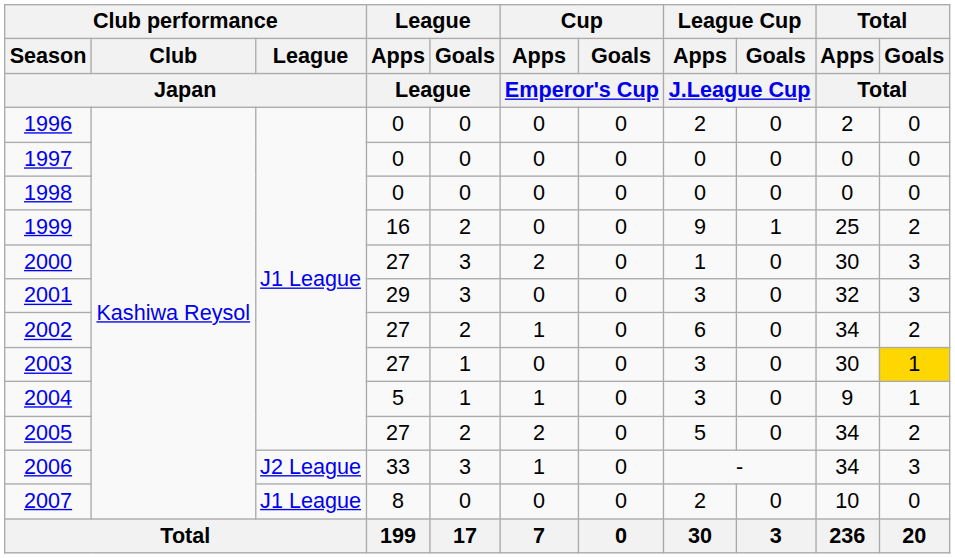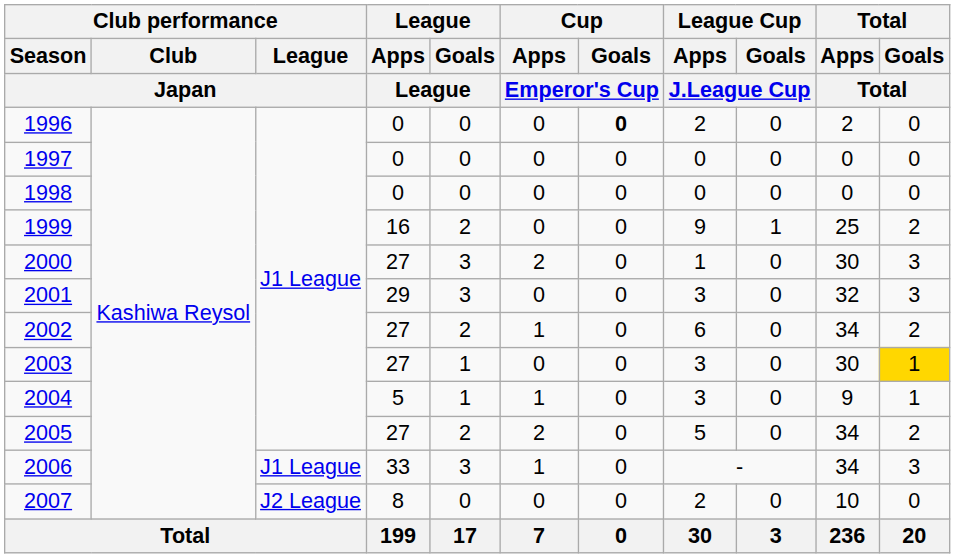 <table class="wikitable" style="text-align:center;">
 <tr>
 <th colspan=3>Club performance</th>
 <th colspan=2>League</th>
 <th colspan=2>Cup</th>
 <th colspan=2>League Cup</th>
 <th colspan=2>Total</th>
 </tr>
 <tr>
 <th>Season</th>
 <th>Club</th>
 <th>League</th>
 <th>Apps</th>
 <th>Goals</th>
 <th>Apps</th>
 <th>Goals</th>
 <th>Apps</th>
 <th>Goals</th>
 <th>Apps</th>
 <th>Goals</th>
 </tr>
 <tr>
 <th colspan=3>Japan</th>
 <th colspan=2>League</th>
 <th colspan=2><a href='#'>Emperor's Cup</a></th>
 <th colspan=2><a href='#'>J.League Cup</a></th>
 <th colspan=2>Total</th>
 </tr>
 <tr>
 <td><a href='#'>1996</a></td>
 <td rowspan="12"><a href='#'>Kashiwa Reysol</a></td>
 <td rowspan="10"><a href='#'>J1 League</a></td>
 <td>0</td>
 <td>0</td>
 <td>0</td>
-<td>0</td>
+<td><strong>0</strong></td>
 <td>2</td>
 <td>0</td>
 <td>2</td>
 <td>0</td>
 </tr>
 <tr>
 <td><a href='#'>1997</a></td>
 <td>0</td>
 <td>0</td>
 <td>0</td>
 <td>0</td>
 <td>0</td>
 <td>0</td>
 <td>0</td>
 <td>0</td>
 </tr>
 <tr>
 <td><a href='#'>1998</a></td>
 <td>0</td>
 <td>0</td>
 <td>0</td>
 <td>0</td>
 <td>0</td>
 <td>0</td>
 <td>0</td>
 <td>0</td>
 </tr>
 <tr>
 <td><a href='#'>1999</a></td>
 <td>16</td>
 <td>2</td>
 <td>0</td>
 <td>0</td>
 <td>9</td>
 <td>1</td>
 <td>25</td>
 <td>2</td>
 </tr>
 <tr>
 <td><a href='#'>2000</a></td>
 <td>27</td>
 <td>3</td>
 <td>2</td>
 <td>0</td>
 <td>1</td>
 <td>0</td>
 <td>30</td>
 <td>3</td>
 </tr>
 <tr>
 <td><a href='#'>2001</a></td>
 <td>29</td>
 <td>3</td>
 <td>0</td>
 <td>0</td>
 <td>3</td>
 <td>0</td>
 <td>32</td>
 <td>3</td>
 </tr>
 <tr>
 <td><a href='#'>2002</a></td>
 <td>27</td>
 <td>2</td>
 <td>1</td>
 <td>0</td>
 <td>6</td>
 <td>0</td>
 <td>34</td>
 <td>2</td>
 </tr>
 <tr>
 <td><a href='#'>2003</a></td>
 <td>27</td>
 <td>1</td>
 <td>0</td>
 <td>0</td>
 <td>3</td>
 <td>0</td>
 <td>30</td>
 <td style="background: gold;">1</td>
 </tr>
 <tr>
 <td><a href='#'>2004</a></td>
 <td>5</td>
 <td>1</td>
 <td>1</td>
 <td>0</td>
 <td>3</td>
 <td>0</td>
 <td>9</td>
 <td>1</td>
 </tr>
 <tr>
 <td><a href='#'>2005</a></td>
 <td>27</td>
 <td>2</td>
 <td>2</td>
 <td>0</td>
 <td>5</td>
 <td>0</td>
 <td>34</td>
 <td>2</td>
 </tr>
 <tr>
 <td><a href='#'>2006</a></td>
-<td><a href='#'>J2 League</a></td>
+<td><a href='#'>J1 League</a></td>
 <td>33</td>
 <td>3</td>
 <td>1</td>
 <td>0</td>
 <td colspan="2">-</td>
 <td>34</td>
 <td>3</td>
 </tr>
 <tr>
 <td><a href='#'>2007</a></td>
-<td><a href='#'>J1 League</a></td>
+<td><a href='#'>J2 League</a></td>
 <td>8</td>
 <td>0</td>
 <td>0</td>
 <td>0</td>
 <td>2</td>
 <td>0</td>
 <td>10</td>
 <td>0</td>
 </tr>
 <tr>
 <th colspan=3>Total</th>
 <th>199</th>
 <th>17</th>
 <th>7</th>
 <th>0</th>
 <th>30</th>
 <th>3</th>
 <th>236</th>
 <th>20</th>
 </tr>
 </table>
